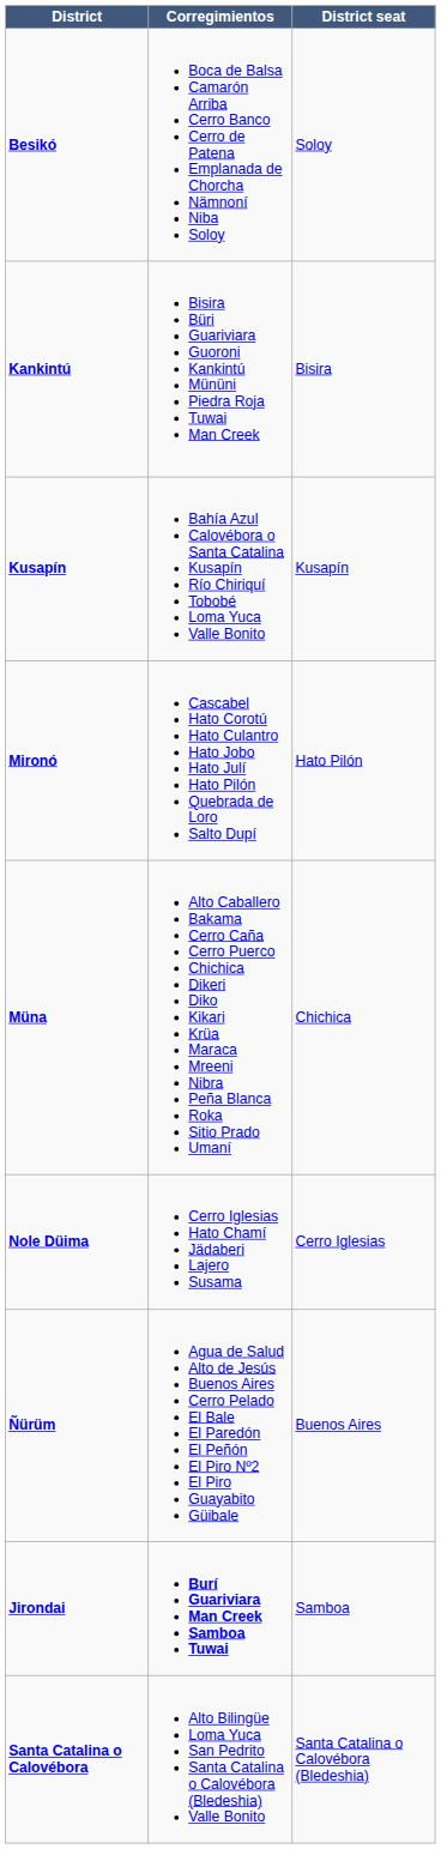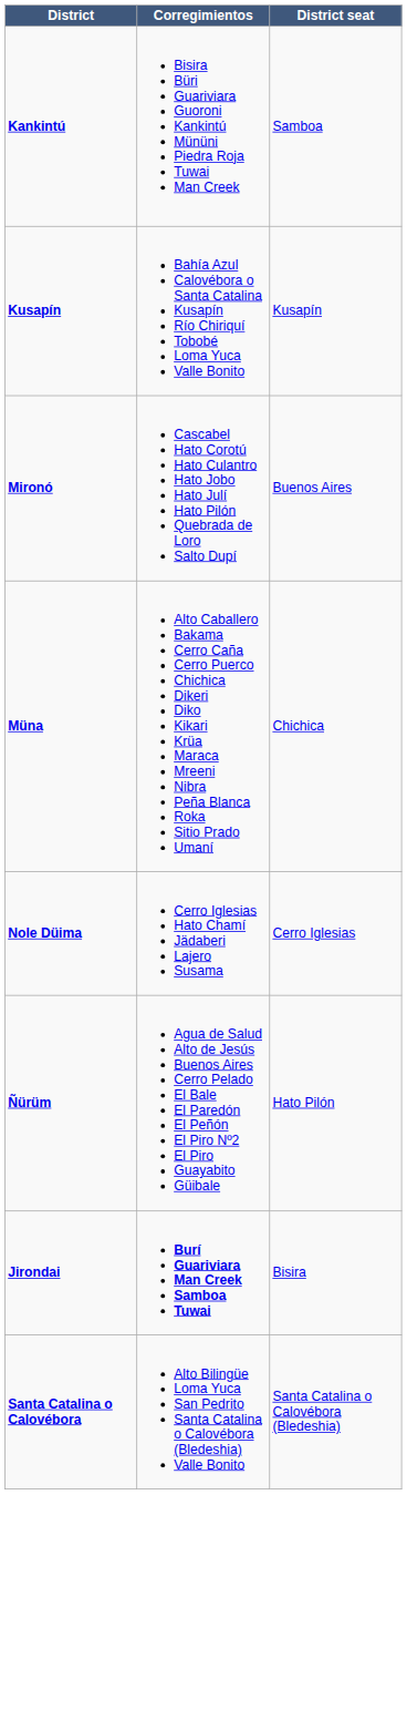 <table class="wikitable sortable">
 <tr>
 <th width="150" style="background:#3F587C; color:white">District</th>
 <th width="150" style="background:#3F587C; color:white">Corregimientos</th>
 <th width="150" style="background:#3F587C; color:white">District seat</th>
 </tr>
 <tr>
-<td><strong><a href='#'>Besikó</a></strong></td>
-<td><br><ul><li><a href='#'>Boca de Balsa</a></li><li><a href='#'>Camarón Arriba</a></li><li><a href='#'>Cerro Banco</a></li><li><a href='#'>Cerro de Patena</a></li><li><a href='#'>Emplanada de Chorcha</a></li><li><a href='#'>Nämnoní</a></li><li><a href='#'>Niba</a></li><li><a href='#'>Soloy</a></li></ul></td>
-<td><a href='#'>Soloy</a></td>
-</tr>
-<tr>
 <td><strong><a href='#'>Kankintú</a></strong></td>
 <td><br><ul><li><a href='#'>Bisira</a></li><li><a href='#'>Büri</a></li><li><a href='#'>Guariviara</a></li><li><a href='#'>Guoroni</a></li><li><a href='#'>Kankintú</a></li><li><a href='#'>Mününi</a></li><li><a href='#'>Piedra Roja</a></li><li><a href='#'>Tuwai</a></li><li><a href='#'>Man Creek</a></li></ul><br></td>
-<td><a href='#'>Bisira</a></td>
+<td><a href='#'>Samboa</a></td>
 </tr>
 <tr>
 <td><strong><a href='#'>Kusapín</a></strong></td>
 <td><br><ul><li><a href='#'>Bahía Azul</a></li><li><a href='#'>Calovébora o Santa Catalina</a></li><li><a href='#'>Kusapín</a></li><li><a href='#'>Río Chiriquí</a></li><li><a href='#'>Tobobé</a></li><li><a href='#'>Loma Yuca</a></li><li><a href='#'>Valle Bonito</a></li></ul></td>
 <td><a href='#'>Kusapín</a></td>
 </tr>
 <tr>
 <td><strong><a href='#'>Mironó</a></strong></td>
 <td><br><ul><li><a href='#'>Cascabel</a></li><li><a href='#'>Hato Corotú</a></li><li><a href='#'>Hato Culantro</a></li><li><a href='#'>Hato Jobo</a></li><li><a href='#'>Hato Julí</a></li><li><a href='#'>Hato Pilón</a></li><li><a href='#'>Quebrada de Loro</a></li><li><a href='#'>Salto Dupí</a></li></ul></td>
-<td><a href='#'>Hato Pilón</a></td>
+<td><a href='#'>Buenos Aires</a></td>
 </tr>
 <tr>
 <td><strong><a href='#'>Müna</a></strong></td>
 <td><br><ul><li><a href='#'>Alto Caballero</a></li><li><a href='#'>Bakama</a></li><li><a href='#'>Cerro Caña</a></li><li><a href='#'>Cerro Puerco</a></li><li><a href='#'>Chichica</a></li><li><a href='#'>Dikeri</a></li><li><a href='#'>Diko</a></li><li><a href='#'>Kikari</a></li><li><a href='#'>Krüa</a></li><li><a href='#'>Maraca</a></li><li><a href='#'>Mreeni</a></li><li><a href='#'>Nibra</a></li><li><a href='#'>Peña Blanca</a></li><li><a href='#'>Roka</a></li><li><a href='#'>Sitio Prado</a></li><li><a href='#'>Umaní</a></li></ul></td>
 <td><a href='#'>Chichica</a></td>
 </tr>
 <tr>
 <td><strong><a href='#'>Nole Düima</a></strong></td>
 <td><br><ul><li><a href='#'>Cerro Iglesias</a></li><li><a href='#'>Hato Chamí</a></li><li><a href='#'>Jädaberi</a></li><li><a href='#'>Lajero</a></li><li><a href='#'>Susama</a></li></ul></td>
 <td><a href='#'>Cerro Iglesias</a></td>
 </tr>
 <tr>
 <td><strong><a href='#'>Ñürüm</a></strong></td>
 <td><br><ul><li><a href='#'>Agua de Salud</a></li><li><a href='#'>Alto de Jesús</a></li><li><a href='#'>Buenos Aires</a></li><li><a href='#'>Cerro Pelado</a></li><li><a href='#'>El Bale</a></li><li><a href='#'>El Paredón</a></li><li><a href='#'>El Peñón</a></li><li><a href='#'>El Piro Nº2</a></li><li><a href='#'>El Piro</a></li><li><a href='#'>Guayabito</a></li><li><a href='#'>Güibale</a></li></ul></td>
-<td><a href='#'>Buenos Aires</a></td>
+<td><a href='#'>Hato Pilón</a></td>
 </tr>
 <tr>
 <td><strong><a href='#'>Jirondai</a></strong></td>
 <td><strong><br><ul><li><a href='#'>Burí</a></li><li><a href='#'>Guariviara</a></li><li><a href='#'>Man Creek</a></li><li><a href='#'>Samboa</a></li><li><a href='#'>Tuwai</a></li></ul></strong></td>
-<td><a href='#'>Samboa</a></td>
+<td><a href='#'>Bisira</a></td>
 </tr>
 <tr>
 <td><strong><a href='#'>Santa Catalina o Calovébora</a></strong></td>
 <td><br><ul><li><a href='#'>Alto Bilingüe</a></li><li><a href='#'>Loma Yuca</a></li><li><a href='#'>San Pedrito</a></li><li><a href='#'>Santa Catalina o Calovébora (Bledeshia)</a></li><li><a href='#'>Valle Bonito</a></li></ul></td>
 <td><a href='#'>Santa Catalina o Calovébora (Bledeshia)</a></td>
 </tr>
 </table>
